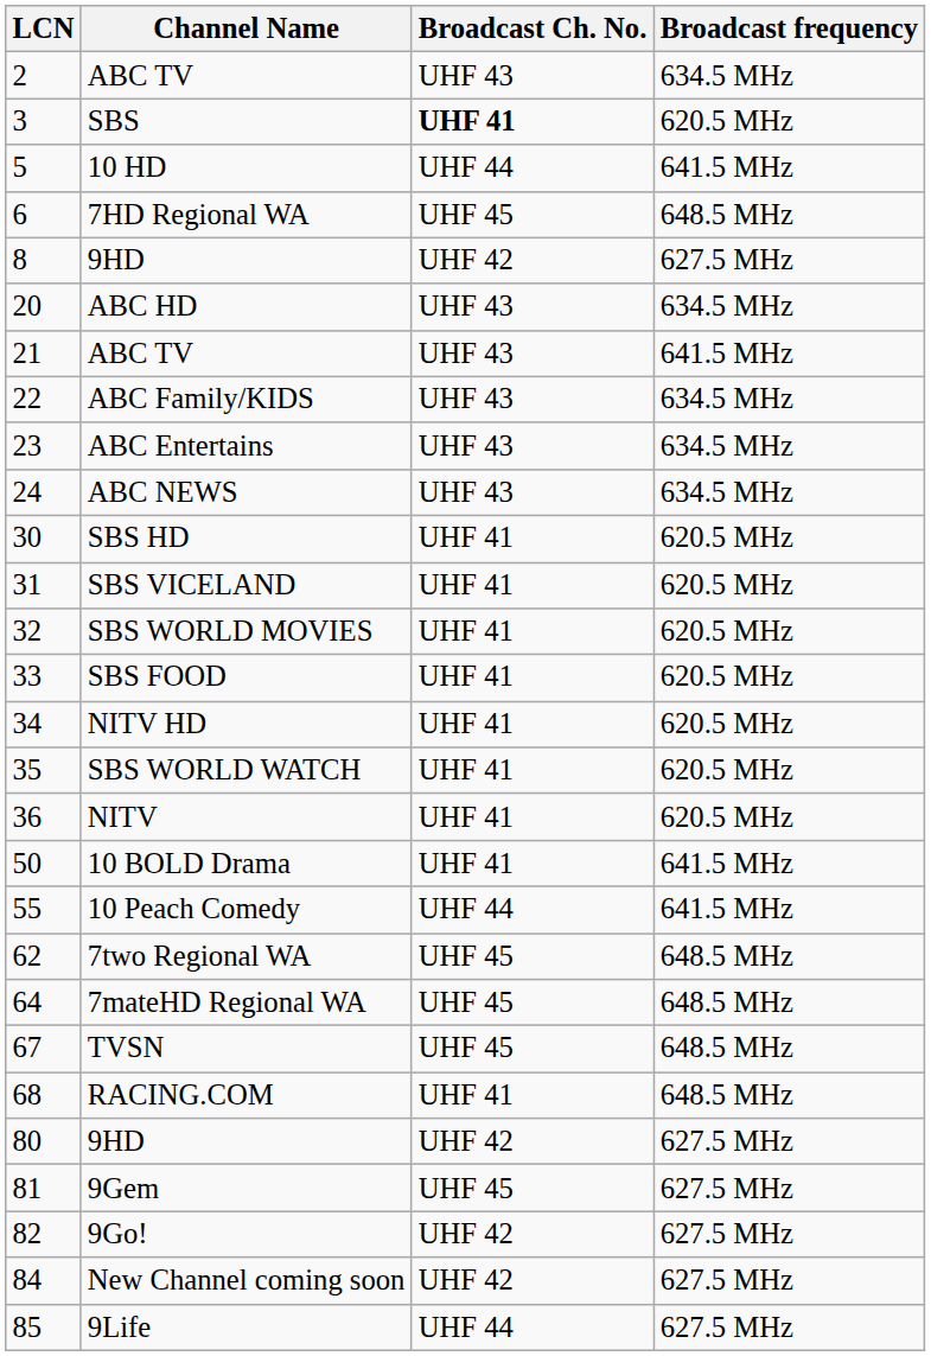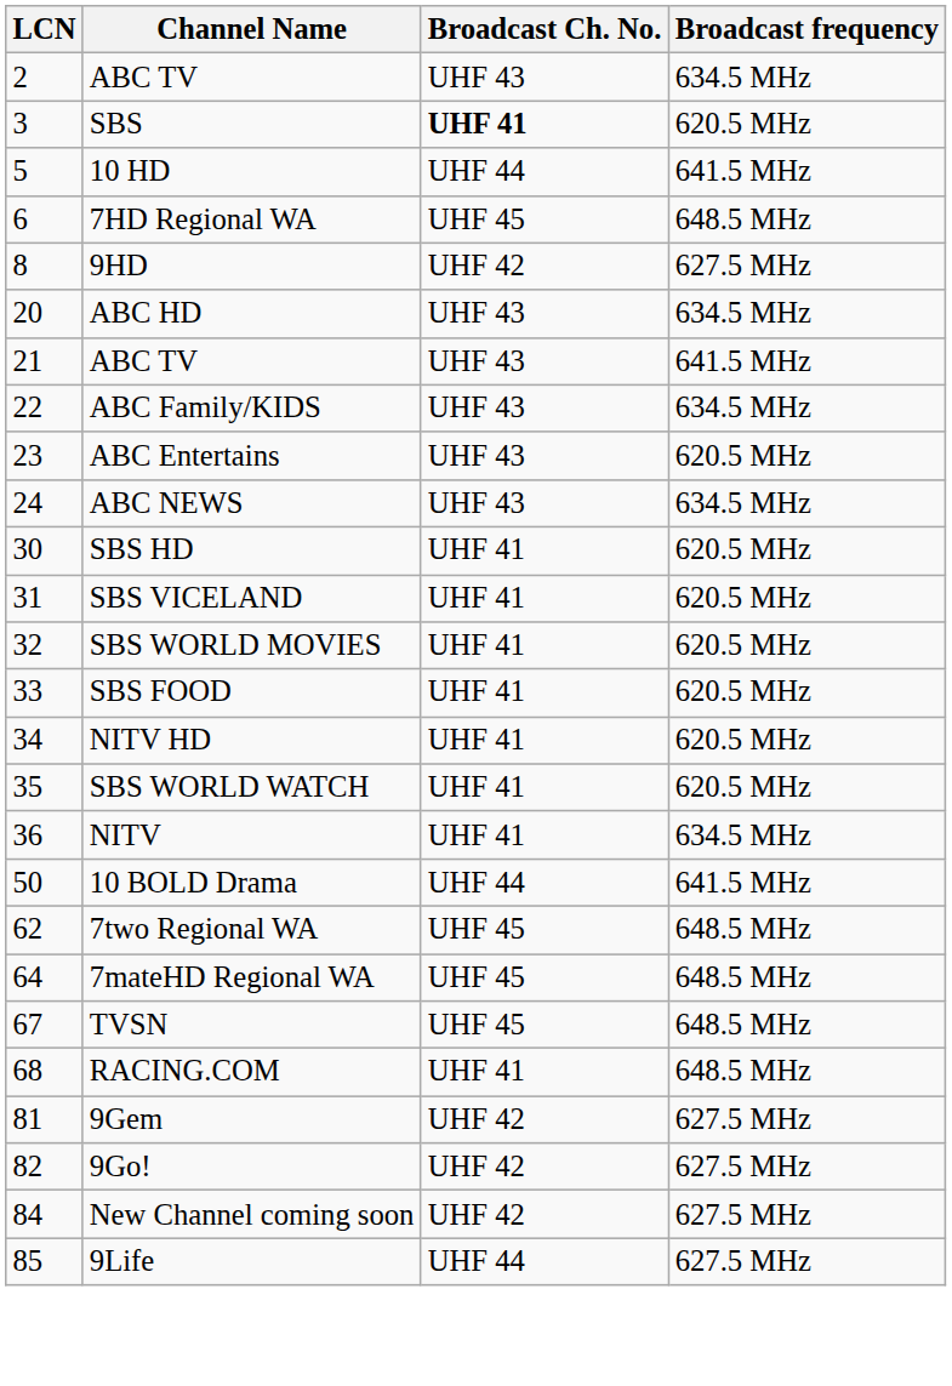 <table class="wikitable">
 <tr>
 <th>LCN</th>
 <th>Channel Name</th>
 <th>Broadcast Ch. No.</th>
 <th>Broadcast frequency</th>
 </tr>
 <tr>
 <td>2</td>
 <td>ABC TV</td>
 <td>UHF 43</td>
 <td>634.5 MHz</td>
 </tr>
 <tr>
 <td>3</td>
 <td>SBS</td>
 <td><strong>UHF 41</strong></td>
 <td>620.5 MHz</td>
 </tr>
 <tr>
 <td>5</td>
 <td>10 HD</td>
 <td>UHF 44</td>
 <td>641.5 MHz</td>
 </tr>
 <tr>
 <td>6</td>
 <td>7HD Regional WA</td>
 <td>UHF 45</td>
 <td>648.5 MHz</td>
 </tr>
 <tr>
 <td>8</td>
 <td>9HD</td>
 <td>UHF 42</td>
 <td>627.5 MHz</td>
 </tr>
 <tr>
 <td>20</td>
 <td>ABC HD</td>
 <td>UHF 43</td>
 <td>634.5 MHz</td>
 </tr>
 <tr>
 <td>21</td>
 <td>ABC TV</td>
 <td>UHF 43</td>
 <td>641.5 MHz</td>
 </tr>
 <tr>
 <td>22</td>
 <td>ABC Family/KIDS</td>
 <td>UHF 43</td>
 <td>634.5 MHz</td>
 </tr>
 <tr>
 <td>23</td>
 <td>ABC Entertains</td>
 <td>UHF 43</td>
-<td>634.5 MHz</td>
+<td>620.5 MHz</td>
 </tr>
 <tr>
 <td>24</td>
 <td>ABC NEWS</td>
 <td>UHF 43</td>
 <td>634.5 MHz</td>
 </tr>
 <tr>
 <td>30</td>
 <td>SBS HD</td>
 <td>UHF 41</td>
 <td>620.5 MHz</td>
 </tr>
 <tr>
 <td>31</td>
 <td>SBS VICELAND</td>
 <td>UHF 41</td>
 <td>620.5 MHz</td>
 </tr>
 <tr>
 <td>32</td>
 <td>SBS WORLD MOVIES</td>
 <td>UHF 41</td>
 <td>620.5 MHz</td>
 </tr>
 <tr>
 <td>33</td>
 <td>SBS FOOD</td>
 <td>UHF 41</td>
 <td>620.5 MHz</td>
 </tr>
 <tr>
 <td>34</td>
 <td>NITV HD</td>
 <td>UHF 41</td>
 <td>620.5 MHz</td>
 </tr>
 <tr>
 <td>35</td>
 <td>SBS WORLD WATCH</td>
 <td>UHF 41</td>
 <td>620.5 MHz</td>
 </tr>
 <tr>
 <td>36</td>
 <td>NITV</td>
 <td>UHF 41</td>
-<td>620.5 MHz</td>
+<td>634.5 MHz</td>
 </tr>
 <tr>
 <td>50</td>
 <td>10 BOLD Drama</td>
-<td>UHF 41</td>
-<td>641.5 MHz</td>
-</tr>
-<tr>
-<td>55</td>
-<td>10 Peach Comedy</td>
 <td>UHF 44</td>
 <td>641.5 MHz</td>
 </tr>
 <tr>
 <td>62</td>
 <td>7two Regional WA</td>
 <td>UHF 45</td>
 <td>648.5 MHz</td>
 </tr>
 <tr>
 <td>64</td>
 <td>7mateHD Regional WA</td>
 <td>UHF 45</td>
 <td>648.5 MHz</td>
 </tr>
 <tr>
 <td>67</td>
 <td>TVSN</td>
 <td>UHF 45</td>
 <td>648.5 MHz</td>
 </tr>
 <tr>
 <td>68</td>
 <td>RACING.COM</td>
 <td>UHF 41</td>
 <td>648.5 MHz</td>
 </tr>
 <tr>
-<td>80</td>
-<td>9HD</td>
-<td>UHF 42</td>
-<td>627.5 MHz</td>
-</tr>
-<tr>
 <td>81</td>
 <td>9Gem</td>
-<td>UHF 45</td>
+<td>UHF 42</td>
 <td>627.5 MHz</td>
 </tr>
 <tr>
 <td>82</td>
 <td>9Go!</td>
 <td>UHF 42</td>
 <td>627.5 MHz</td>
 </tr>
 <tr>
 <td>84</td>
 <td>New Channel coming soon</td>
 <td>UHF 42</td>
 <td>627.5 MHz</td>
 </tr>
 <tr>
 <td>85</td>
 <td>9Life</td>
 <td>UHF 44</td>
 <td>627.5 MHz</td>
 </tr>
 </table>
